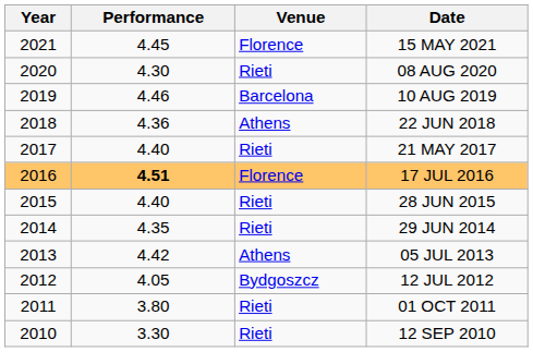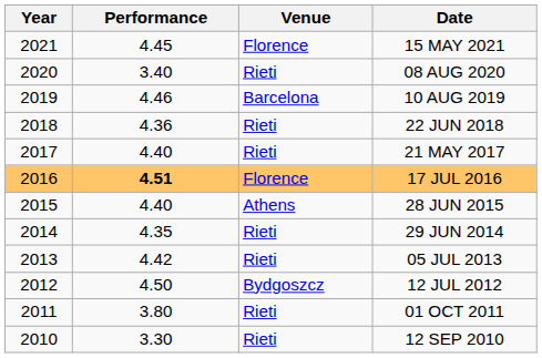 <table class="wikitable" width=40% style="font-size:100%; text-align:center;">
 <tr>
 <th>Year</th>
 <th>Performance</th>
 <th>Venue</th>
 <th>Date</th>
 </tr>
 <tr>
 <td>2021</td>
 <td>4.45</td>
 <td align=left> <a href='#'>Florence</a></td>
 <td>15 MAY 2021</td>
 </tr>
 <tr>
 <td>2020</td>
-<td>4.30</td>
+<td>3.40</td>
 <td align=left> <a href='#'>Rieti</a></td>
 <td>08 AUG 2020</td>
 </tr>
 <tr>
 <td>2019</td>
 <td>4.46</td>
 <td align=left> <a href='#'>Barcelona</a></td>
 <td>10 AUG 2019</td>
 </tr>
 <tr>
 <td>2018</td>
 <td>4.36</td>
-<td align=left> <a href='#'>Athens</a></td>
+<td align=left> <a href='#'>Rieti</a></td>
 <td>22 JUN 2018</td>
 </tr>
 <tr>
 <td>2017</td>
 <td>4.40</td>
 <td align=left> <a href='#'>Rieti</a></td>
 <td>21 MAY 2017</td>
 </tr>
 <tr bgcolor=FFC569>
 <td>2016</td>
 <td><strong>4.51</strong></td>
 <td align=left> <a href='#'>Florence</a></td>
 <td>17 JUL 2016</td>
 </tr>
 <tr>
 <td>2015</td>
 <td>4.40</td>
-<td align=left> <a href='#'>Rieti</a></td>
+<td align=left> <a href='#'>Athens</a></td>
 <td>28 JUN 2015</td>
 </tr>
 <tr>
 <td>2014</td>
 <td>4.35</td>
 <td align=left> <a href='#'>Rieti</a></td>
 <td>29 JUN 2014</td>
 </tr>
 <tr>
 <td>2013</td>
 <td>4.42</td>
-<td align=left> <a href='#'>Athens</a></td>
+<td align=left> <a href='#'>Rieti</a></td>
 <td>05 JUL 2013</td>
 </tr>
 <tr>
 <td>2012</td>
-<td>4.05</td>
+<td>4.50</td>
 <td align=left> <a href='#'>Bydgoszcz</a></td>
 <td>12 JUL 2012</td>
 </tr>
 <tr>
 <td>2011</td>
 <td>3.80</td>
 <td align=left> <a href='#'>Rieti</a></td>
 <td>01 OCT 2011</td>
 </tr>
 <tr>
 <td>2010</td>
 <td>3.30</td>
 <td align=left> <a href='#'>Rieti</a></td>
 <td>12 SEP 2010</td>
 </tr>
 </table>
